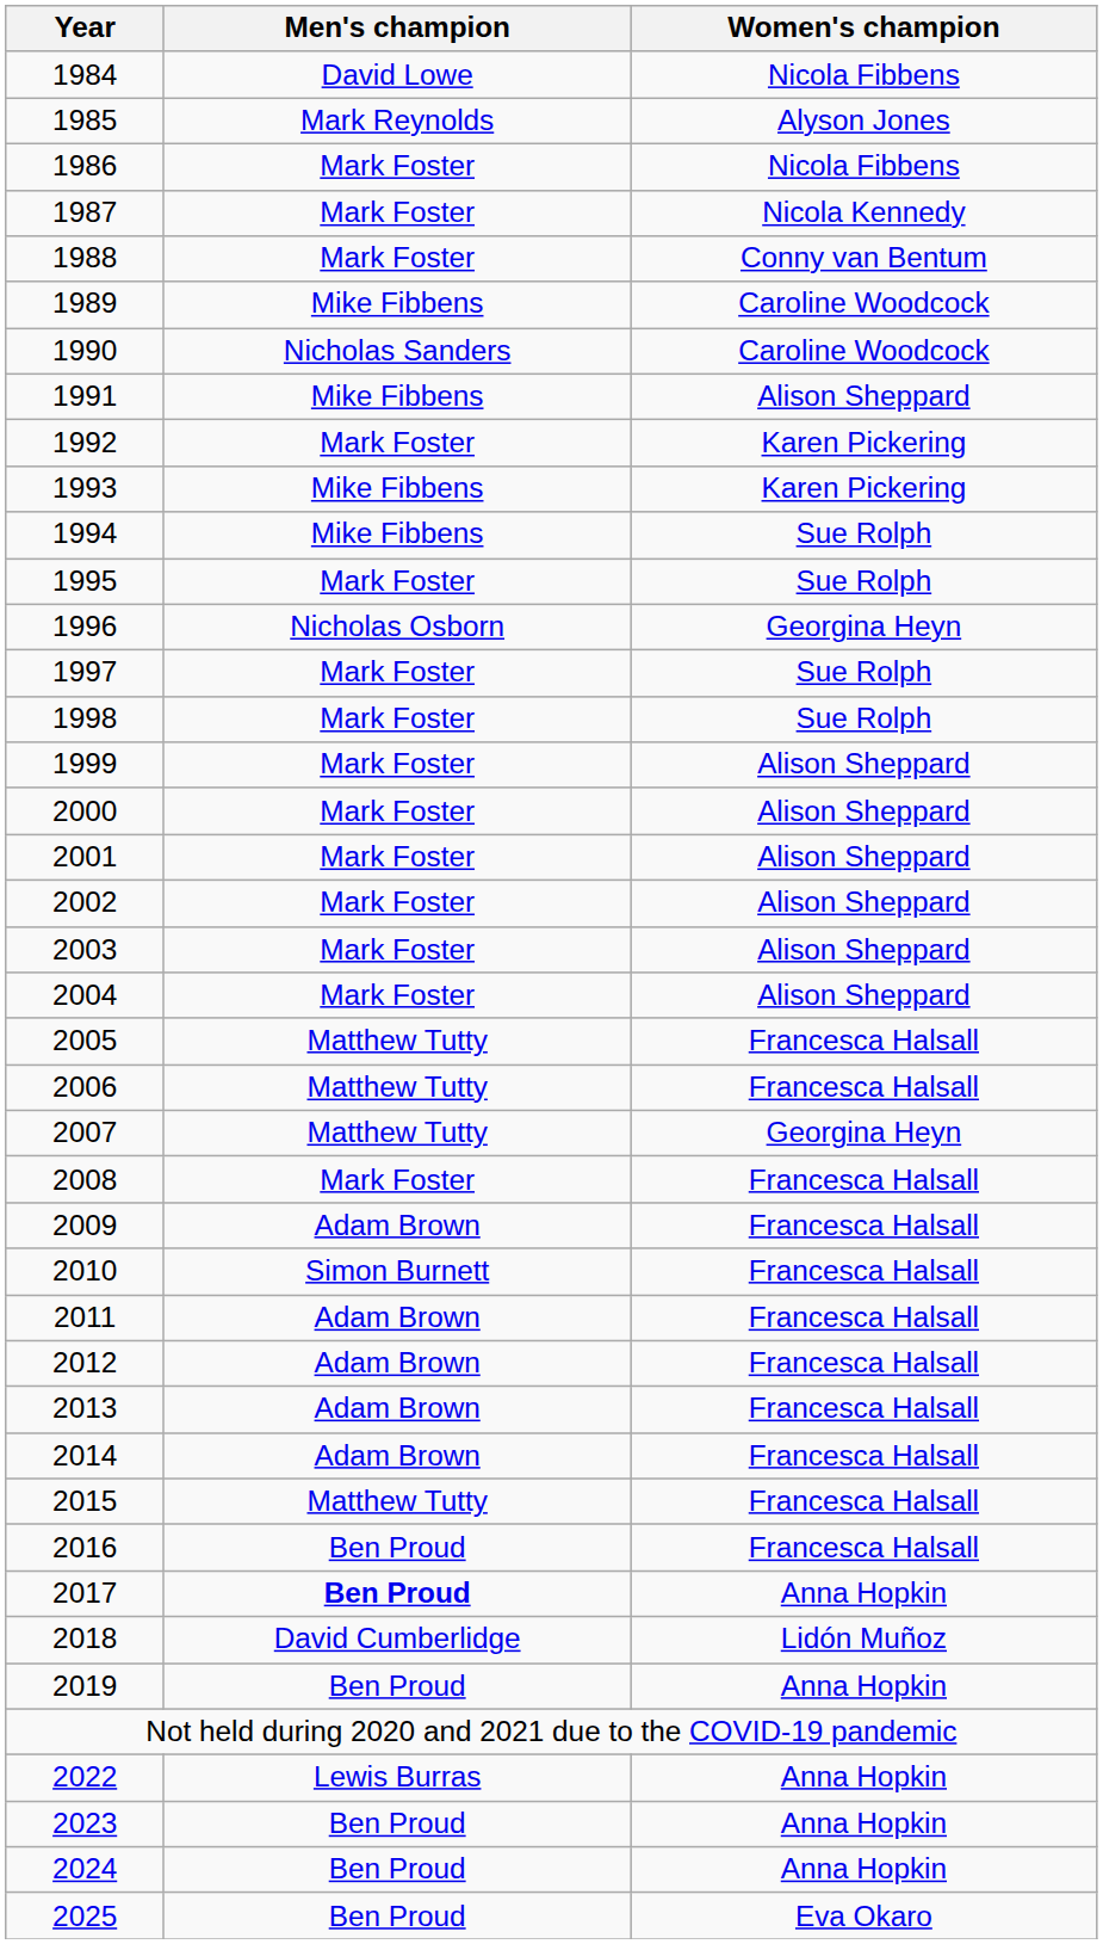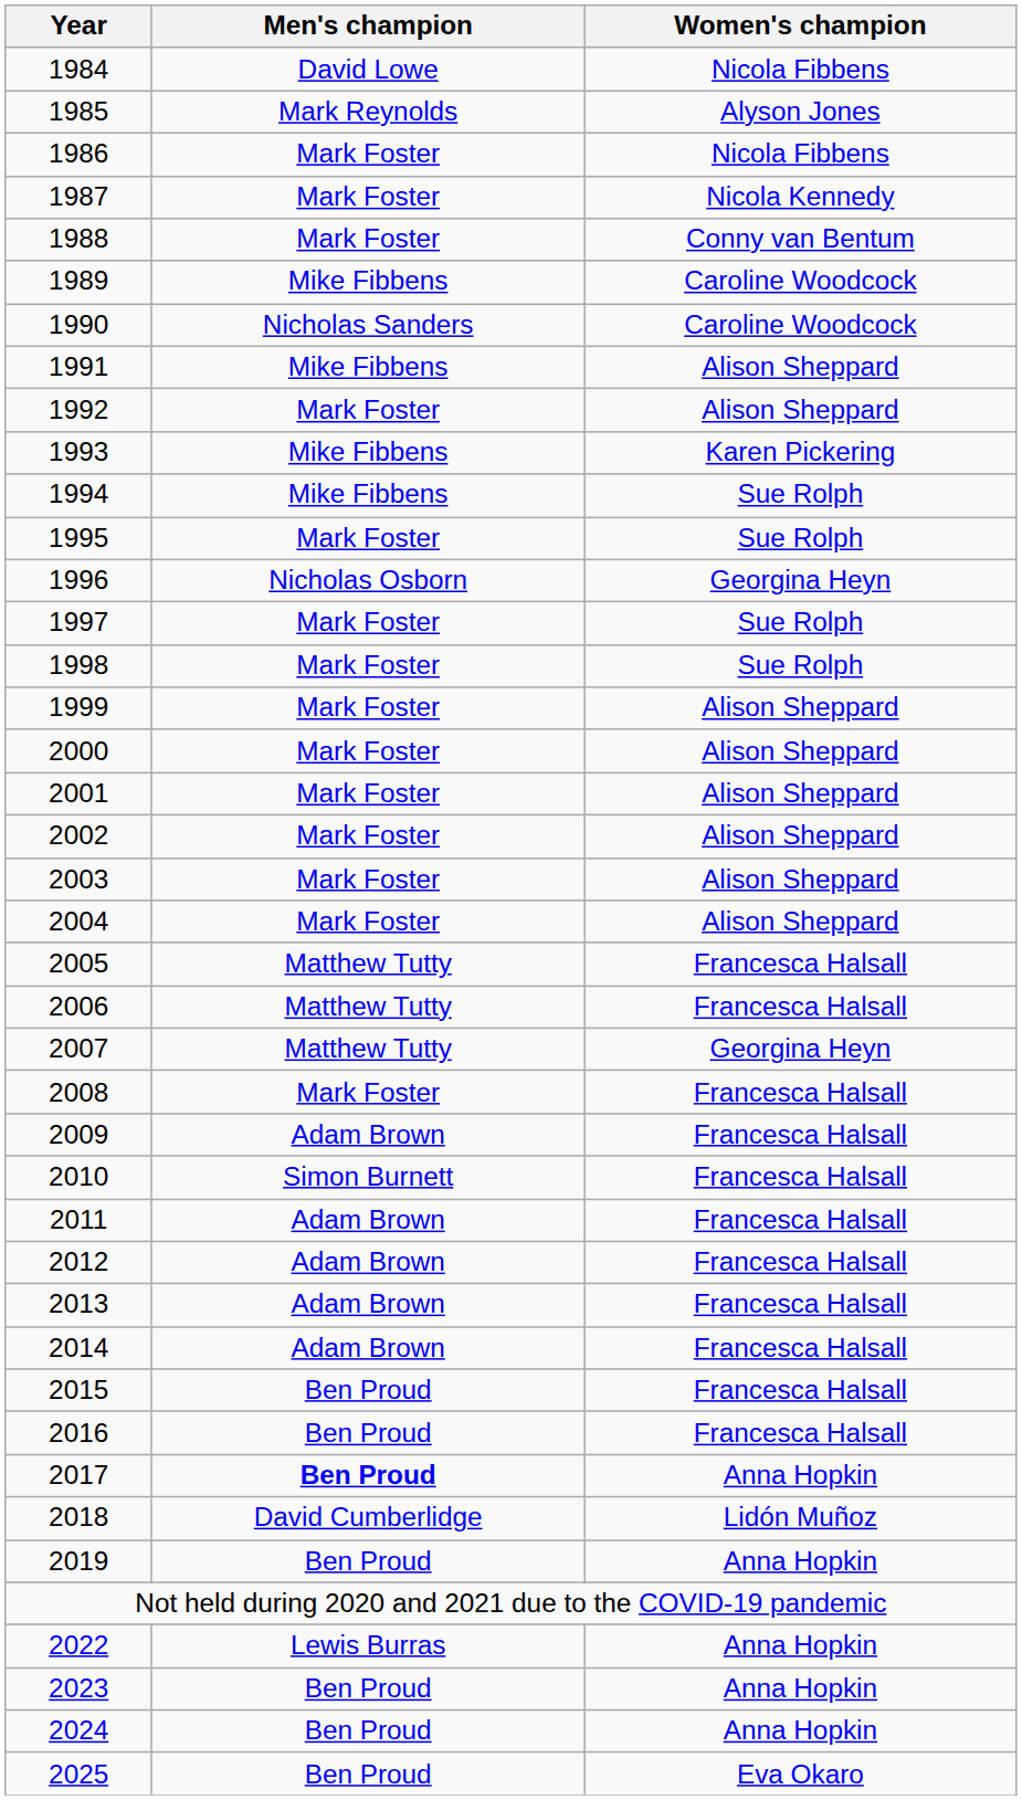 <table class="wikitable sortable" style="text-align:center">
 <tr>
 <th width=80>Year</th>
 <th width=250>Men's champion</th>
 <th width=250>Women's champion</th>
 </tr>
 <tr>
 <td>1984</td>
 <td><a href='#'>David Lowe</a></td>
 <td><a href='#'>Nicola Fibbens</a></td>
 </tr>
 <tr>
 <td>1985</td>
 <td><a href='#'>Mark Reynolds</a></td>
 <td><a href='#'>Alyson Jones</a></td>
 </tr>
 <tr>
 <td>1986</td>
 <td><a href='#'>Mark Foster</a></td>
 <td><a href='#'>Nicola Fibbens</a></td>
 </tr>
 <tr>
 <td>1987</td>
 <td><a href='#'>Mark Foster</a></td>
 <td><a href='#'>Nicola Kennedy</a></td>
 </tr>
 <tr>
 <td>1988</td>
 <td><a href='#'>Mark Foster</a></td>
 <td><a href='#'>Conny van Bentum</a></td>
 </tr>
 <tr>
 <td>1989</td>
 <td><a href='#'>Mike Fibbens</a></td>
 <td><a href='#'>Caroline Woodcock</a></td>
 </tr>
 <tr>
 <td>1990</td>
 <td><a href='#'>Nicholas Sanders</a></td>
 <td><a href='#'>Caroline Woodcock</a></td>
 </tr>
 <tr>
 <td>1991</td>
 <td><a href='#'>Mike Fibbens</a></td>
 <td><a href='#'>Alison Sheppard</a></td>
 </tr>
 <tr>
 <td>1992</td>
 <td><a href='#'>Mark Foster</a></td>
-<td><a href='#'>Karen Pickering</a></td>
+<td><a href='#'>Alison Sheppard</a></td>
 </tr>
 <tr>
 <td>1993</td>
 <td><a href='#'>Mike Fibbens</a></td>
 <td><a href='#'>Karen Pickering</a></td>
 </tr>
 <tr>
 <td>1994</td>
 <td><a href='#'>Mike Fibbens</a></td>
 <td><a href='#'>Sue Rolph</a></td>
 </tr>
 <tr>
 <td>1995</td>
 <td><a href='#'>Mark Foster</a></td>
 <td><a href='#'>Sue Rolph</a></td>
 </tr>
 <tr>
 <td>1996</td>
 <td><a href='#'>Nicholas Osborn</a></td>
 <td><a href='#'>Georgina Heyn</a></td>
 </tr>
 <tr>
 <td>1997</td>
 <td><a href='#'>Mark Foster</a></td>
 <td><a href='#'>Sue Rolph</a></td>
 </tr>
 <tr>
 <td>1998</td>
 <td><a href='#'>Mark Foster</a></td>
 <td><a href='#'>Sue Rolph</a></td>
 </tr>
 <tr>
 <td>1999</td>
 <td><a href='#'>Mark Foster</a></td>
 <td><a href='#'>Alison Sheppard</a></td>
 </tr>
 <tr>
 <td>2000</td>
 <td><a href='#'>Mark Foster</a></td>
 <td><a href='#'>Alison Sheppard</a></td>
 </tr>
 <tr>
 <td>2001</td>
 <td><a href='#'>Mark Foster</a></td>
 <td><a href='#'>Alison Sheppard</a></td>
 </tr>
 <tr>
 <td>2002</td>
 <td><a href='#'>Mark Foster</a></td>
 <td><a href='#'>Alison Sheppard</a></td>
 </tr>
 <tr>
 <td>2003</td>
 <td><a href='#'>Mark Foster</a></td>
 <td><a href='#'>Alison Sheppard</a></td>
 </tr>
 <tr>
 <td>2004</td>
 <td><a href='#'>Mark Foster</a></td>
 <td><a href='#'>Alison Sheppard</a></td>
 </tr>
 <tr>
 <td>2005</td>
 <td><a href='#'>Matthew Tutty</a></td>
 <td><a href='#'>Francesca Halsall</a></td>
 </tr>
 <tr>
 <td>2006</td>
 <td><a href='#'>Matthew Tutty</a></td>
 <td><a href='#'>Francesca Halsall</a></td>
 </tr>
 <tr>
 <td>2007</td>
 <td><a href='#'>Matthew Tutty</a></td>
 <td><a href='#'>Georgina Heyn</a></td>
 </tr>
 <tr>
 <td>2008</td>
 <td><a href='#'>Mark Foster</a></td>
 <td><a href='#'>Francesca Halsall</a></td>
 </tr>
 <tr>
 <td>2009</td>
 <td><a href='#'>Adam Brown</a></td>
 <td><a href='#'>Francesca Halsall</a></td>
 </tr>
 <tr>
 <td>2010</td>
 <td><a href='#'>Simon Burnett</a></td>
 <td><a href='#'>Francesca Halsall</a></td>
 </tr>
 <tr>
 <td>2011</td>
 <td><a href='#'>Adam Brown</a></td>
 <td><a href='#'>Francesca Halsall</a></td>
 </tr>
 <tr>
 <td>2012</td>
 <td><a href='#'>Adam Brown</a></td>
 <td><a href='#'>Francesca Halsall</a></td>
 </tr>
 <tr>
 <td>2013</td>
 <td><a href='#'>Adam Brown</a></td>
 <td><a href='#'>Francesca Halsall</a></td>
 </tr>
 <tr>
 <td>2014</td>
 <td><a href='#'>Adam Brown</a></td>
 <td><a href='#'>Francesca Halsall</a></td>
 </tr>
 <tr>
 <td>2015</td>
-<td><a href='#'>Matthew Tutty</a></td>
+<td><a href='#'>Ben Proud</a></td>
 <td><a href='#'>Francesca Halsall</a></td>
 </tr>
 <tr>
 <td>2016</td>
 <td><a href='#'>Ben Proud</a></td>
 <td><a href='#'>Francesca Halsall</a></td>
 </tr>
 <tr>
 <td>2017</td>
 <td><strong><a href='#'>Ben Proud</a></strong></td>
 <td><a href='#'>Anna Hopkin</a></td>
 </tr>
 <tr>
 <td>2018</td>
 <td><a href='#'>David Cumberlidge</a></td>
 <td><a href='#'>Lidón Muñoz</a></td>
 </tr>
 <tr>
 <td>2019</td>
 <td><a href='#'>Ben Proud</a></td>
 <td><a href='#'>Anna Hopkin</a></td>
 </tr>
 <tr>
 <td colspan=4>Not held during 2020 and 2021 due to the <a href='#'>COVID-19 pandemic</a></td>
 </tr>
 <tr>
 <td><a href='#'>2022</a></td>
 <td><a href='#'>Lewis Burras</a></td>
 <td><a href='#'>Anna Hopkin</a></td>
 </tr>
 <tr>
 <td><a href='#'>2023</a></td>
 <td><a href='#'>Ben Proud</a></td>
 <td><a href='#'>Anna Hopkin</a></td>
 </tr>
 <tr>
 <td><a href='#'>2024</a></td>
 <td><a href='#'>Ben Proud</a></td>
 <td><a href='#'>Anna Hopkin</a></td>
 </tr>
 <tr>
 <td><a href='#'>2025</a></td>
 <td><a href='#'>Ben Proud</a></td>
 <td><a href='#'>Eva Okaro</a></td>
 </tr>
 </table>
